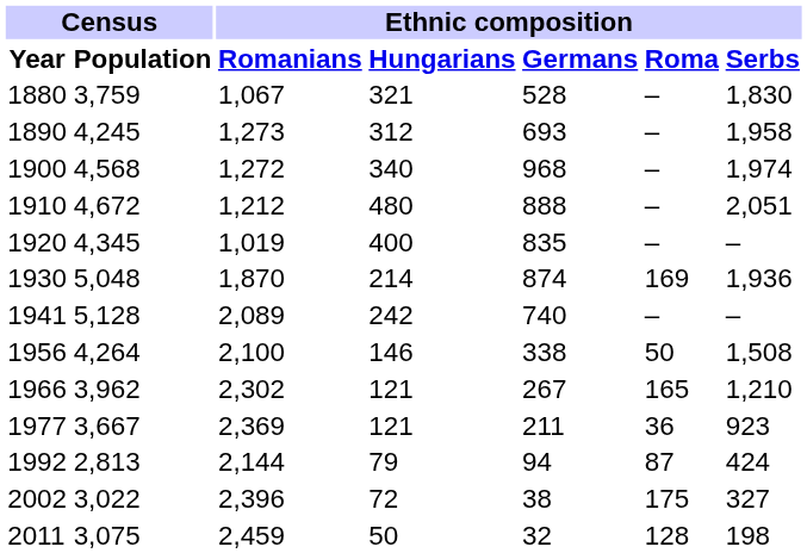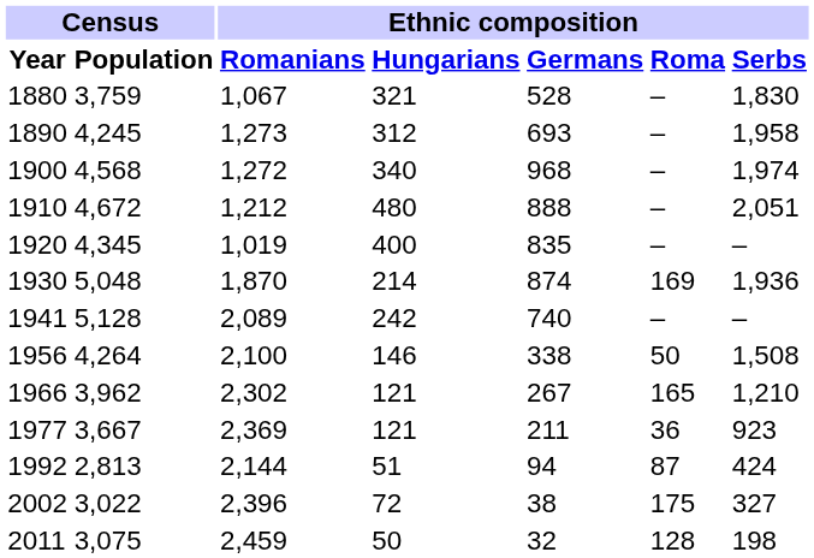 <table class="toccolours">
 <tr>
 <th align="center" colspan="2" style="background:#ccccff;">Census</th>
 <th align="center" colspan="5" style="background:#ccccff;">Ethnic composition</th>
 </tr>
 <tr>
 <th>Year</th>
 <th>Population</th>
 <th><a href='#'>Romanians</a></th>
 <th><a href='#'>Hungarians</a></th>
 <th><a href='#'>Germans</a></th>
 <th><a href='#'>Roma</a></th>
 <th><a href='#'>Serbs</a></th>
 </tr>
 <tr>
 <td>1880</td>
 <td>3,759</td>
 <td>1,067</td>
 <td>321</td>
 <td>528</td>
 <td>–</td>
 <td>1,830</td>
 </tr>
 <tr>
 <td>1890</td>
 <td>4,245</td>
 <td>1,273</td>
 <td>312</td>
 <td>693</td>
 <td>–</td>
 <td>1,958</td>
 </tr>
 <tr>
 <td>1900</td>
 <td>4,568</td>
 <td>1,272</td>
 <td>340</td>
 <td>968</td>
 <td>–</td>
 <td>1,974</td>
 </tr>
 <tr>
 <td>1910</td>
 <td>4,672</td>
 <td>1,212</td>
 <td>480</td>
 <td>888</td>
 <td>–</td>
 <td>2,051</td>
 </tr>
 <tr>
 <td>1920</td>
 <td>4,345</td>
 <td>1,019</td>
 <td>400</td>
 <td>835</td>
 <td>–</td>
 <td>–</td>
 </tr>
 <tr>
 <td>1930</td>
 <td>5,048</td>
 <td>1,870</td>
 <td>214</td>
 <td>874</td>
 <td>169</td>
 <td>1,936</td>
 </tr>
 <tr>
 <td>1941</td>
 <td>5,128</td>
 <td>2,089</td>
 <td>242</td>
 <td>740</td>
 <td>–</td>
 <td>–</td>
 </tr>
 <tr>
 <td>1956</td>
 <td>4,264</td>
 <td>2,100</td>
 <td>146</td>
 <td>338</td>
 <td>50</td>
 <td>1,508</td>
 </tr>
 <tr>
 <td>1966</td>
 <td>3,962</td>
 <td>2,302</td>
 <td>121</td>
 <td>267</td>
 <td>165</td>
 <td>1,210</td>
 </tr>
 <tr>
 <td>1977</td>
 <td>3,667</td>
 <td>2,369</td>
 <td>121</td>
 <td>211</td>
 <td>36</td>
 <td>923</td>
 </tr>
 <tr>
 <td>1992</td>
 <td>2,813</td>
 <td>2,144</td>
-<td>79</td>
+<td>51</td>
 <td>94</td>
 <td>87</td>
 <td>424</td>
 </tr>
 <tr>
 <td>2002</td>
 <td>3,022</td>
 <td>2,396</td>
 <td>72</td>
 <td>38</td>
 <td>175</td>
 <td>327</td>
 </tr>
 <tr>
 <td>2011</td>
 <td>3,075</td>
 <td>2,459</td>
 <td>50</td>
 <td>32</td>
 <td>128</td>
 <td>198</td>
 </tr>
 </table>
